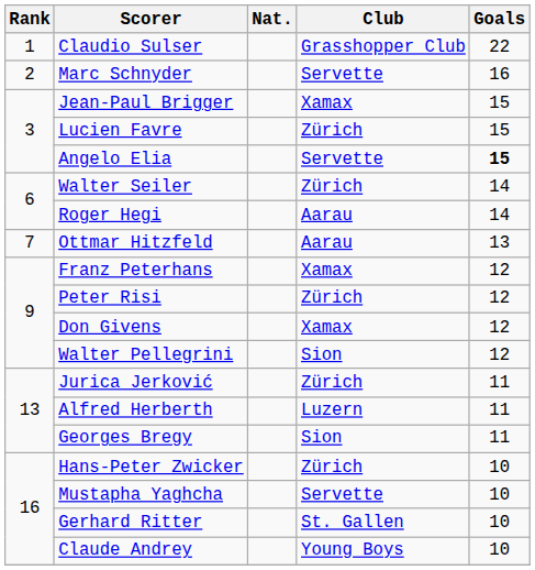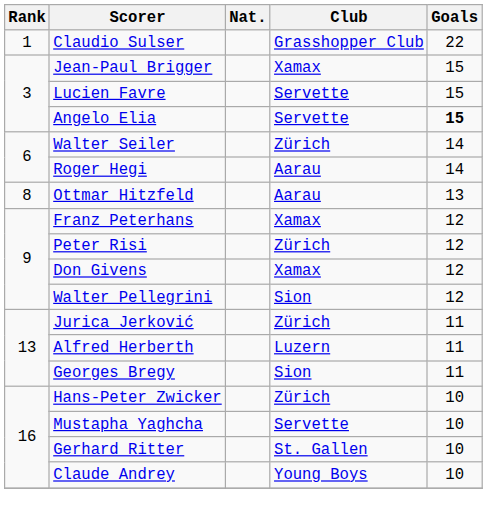 <table class="wikitable" style="text-align:center">
 <tr>
 <th>Rank</th>
 <th>Scorer</th>
 <th>Nat.</th>
 <th>Club</th>
 <th>Goals</th>
 </tr>
 <tr>
 <td>1</td>
 <td align="left"><a href='#'>Claudio Sulser</a></td>
 <td align=left></td>
 <td align="left"><a href='#'>Grasshopper Club</a></td>
 <td>22</td>
 </tr>
 <tr>
-<td>2</td>
-<td align="left"><a href='#'>Marc Schnyder</a></td>
-<td align=left></td>
-<td align="left"><a href='#'>Servette</a></td>
-<td>16</td>
-</tr>
-<tr>
 <td rowspan=3>3</td>
 <td align="left"><a href='#'>Jean-Paul Brigger</a></td>
 <td align="left"></td>
 <td align="left"><a href='#'>Xamax</a></td>
 <td>15</td>
 </tr>
 <tr>
 <td align="left"><a href='#'>Lucien Favre</a></td>
 <td align="left"></td>
-<td align="left"><a href='#'>Zürich</a></td>
+<td align="left"><a href='#'>Servette</a></td>
 <td>15</td>
 </tr>
 <tr>
 <td align="left"><a href='#'>Angelo Elia</a></td>
 <td align="left"></td>
 <td align="left"><a href='#'>Servette</a></td>
 <td><strong>15</strong></td>
 </tr>
 <tr>
 <td rowspan=2>6</td>
 <td align="left"><a href='#'>Walter Seiler</a></td>
 <td align="left"></td>
 <td align="left"><a href='#'>Zürich</a></td>
 <td>14</td>
 </tr>
 <tr>
 <td align="left"><a href='#'>Roger Hegi</a></td>
 <td align="left"></td>
 <td align="left"><a href='#'>Aarau</a></td>
 <td>14</td>
 </tr>
 <tr>
-<td>7</td>
+<td>8</td>
 <td align="left"><a href='#'>Ottmar Hitzfeld</a></td>
 <td align="left"></td>
 <td align="left"><a href='#'>Aarau</a></td>
 <td>13</td>
 </tr>
 <tr>
 <td rowspan=4>9</td>
 <td align="left"><a href='#'>Franz Peterhans</a></td>
 <td align="left"></td>
 <td align="left"><a href='#'>Xamax</a></td>
 <td>12</td>
 </tr>
 <tr>
 <td align="left"><a href='#'>Peter Risi</a></td>
 <td align="left"></td>
 <td align="left"><a href='#'>Zürich</a></td>
 <td>12</td>
 </tr>
 <tr>
 <td align="left"><a href='#'>Don Givens</a></td>
 <td align="left"></td>
 <td align="left"><a href='#'>Xamax</a></td>
 <td>12</td>
 </tr>
 <tr>
 <td align="left"><a href='#'>Walter Pellegrini</a></td>
 <td align="left"></td>
 <td align="left"><a href='#'>Sion</a></td>
 <td>12</td>
 </tr>
 <tr>
 <td rowspan=3>13</td>
 <td align="left"><a href='#'>Jurica Jerković</a></td>
 <td align="left"></td>
 <td align="left"><a href='#'>Zürich</a></td>
 <td>11</td>
 </tr>
 <tr>
 <td align="left"><a href='#'>Alfred Herberth</a></td>
 <td align="left"></td>
 <td align="left"><a href='#'>Luzern</a></td>
 <td>11</td>
 </tr>
 <tr>
 <td align="left"><a href='#'>Georges Bregy</a></td>
 <td align="left"></td>
 <td align="left"><a href='#'>Sion</a></td>
 <td>11</td>
 </tr>
 <tr>
 <td rowspan=4>16</td>
 <td align="left"><a href='#'>Hans-Peter Zwicker</a></td>
 <td align="left"></td>
 <td align="left"><a href='#'>Zürich</a></td>
 <td>10</td>
 </tr>
 <tr>
 <td align="left"><a href='#'>Mustapha Yaghcha</a></td>
 <td align="left"></td>
 <td align="left"><a href='#'>Servette</a></td>
 <td>10</td>
 </tr>
 <tr>
 <td align="left"><a href='#'>Gerhard Ritter</a></td>
 <td align="left"></td>
 <td align="left"><a href='#'>St. Gallen</a></td>
 <td>10</td>
 </tr>
 <tr>
 <td align="left"><a href='#'>Claude Andrey</a></td>
 <td align="left"></td>
 <td align="left"><a href='#'>Young Boys</a></td>
 <td>10</td>
 </tr>
 <tr>
 </tr>
 </table>
